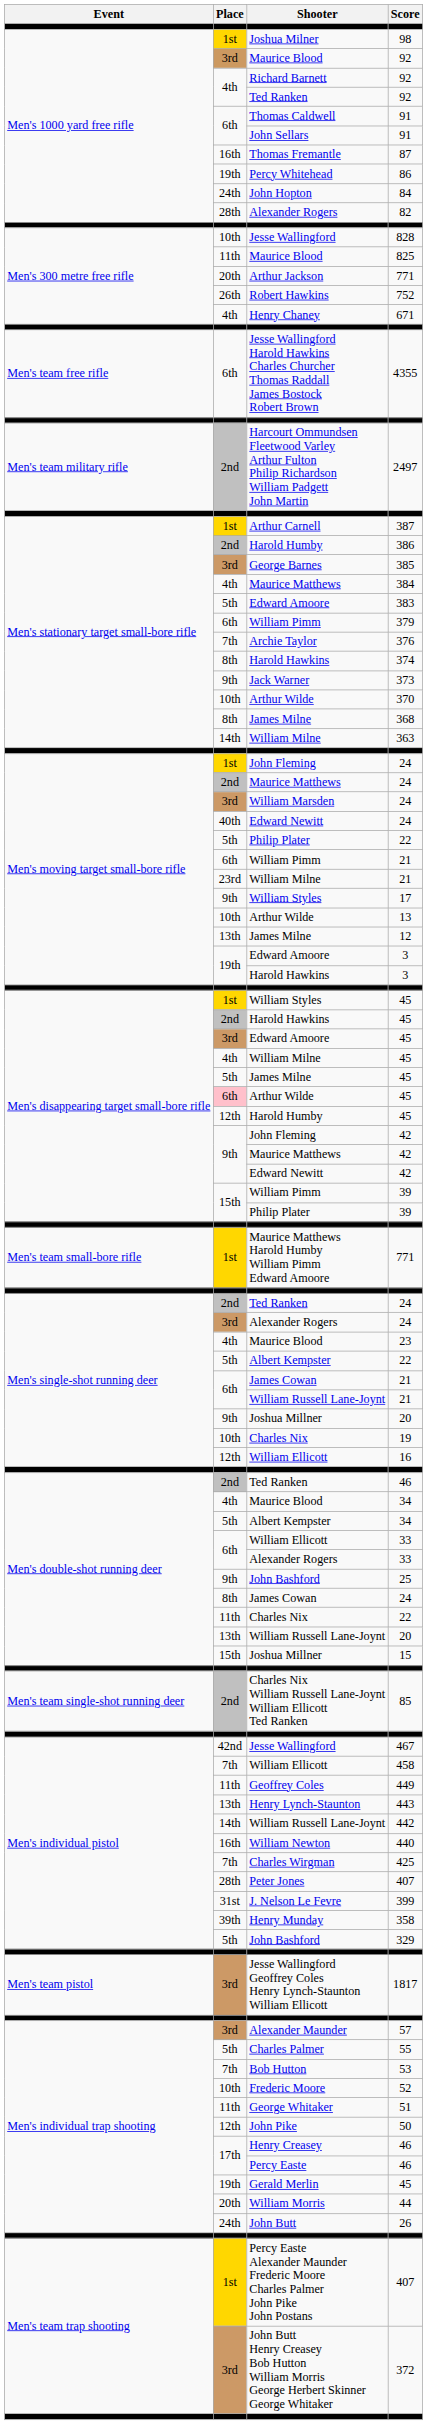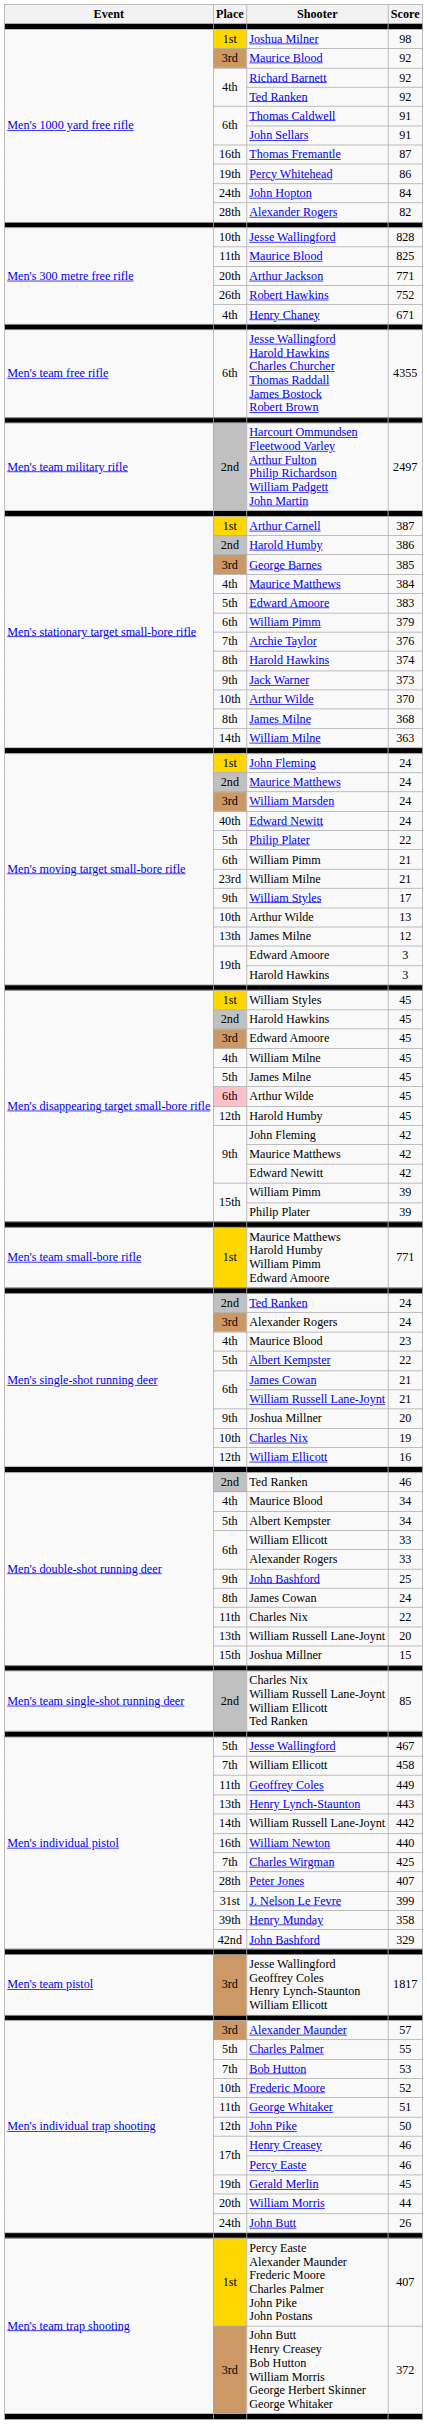 <table class=wikitable>
 <tr>
 <th>Event</th>
 <th>Place</th>
 <th>Shooter</th>
 <th>Score</th>
 </tr>
 <tr bgcolor=black>
 <td></td>
 <td></td>
 <td></td>
 <td></td>
 </tr>
 <tr>
 <td rowspan=10><a href='#'>Men's 1000 yard free rifle</a></td>
 <td bgcolor=gold align=center>1st</td>
 <td><a href='#'>Joshua Milner</a></td>
 <td align=center>98</td>
 </tr>
 <tr>
 <td bgcolor=cc996 align=center>3rd</td>
 <td><a href='#'>Maurice Blood</a></td>
 <td align=center>92</td>
 </tr>
 <tr>
 <td rowspan=2 align=center>4th</td>
 <td><a href='#'>Richard Barnett</a></td>
 <td align=center>92</td>
 </tr>
 <tr>
 <td><a href='#'>Ted Ranken</a></td>
 <td align=center>92</td>
 </tr>
 <tr>
 <td rowspan=2 align=center>6th</td>
 <td><a href='#'>Thomas Caldwell</a></td>
 <td align=center>91</td>
 </tr>
 <tr>
 <td><a href='#'>John Sellars</a></td>
 <td align=center>91</td>
 </tr>
 <tr>
 <td align=center>16th</td>
 <td><a href='#'>Thomas Fremantle</a></td>
 <td align=center>87</td>
 </tr>
 <tr>
 <td align=center>19th</td>
 <td><a href='#'>Percy Whitehead</a></td>
 <td align=center>86</td>
 </tr>
 <tr>
 <td align=center>24th</td>
 <td><a href='#'>John Hopton</a></td>
 <td align=center>84</td>
 </tr>
 <tr>
 <td align=center>28th</td>
 <td><a href='#'>Alexander Rogers</a></td>
 <td align=center>82</td>
 </tr>
 <tr bgcolor=black>
 <td></td>
 <td></td>
 <td></td>
 <td></td>
 </tr>
 <tr>
 <td rowspan=5><a href='#'>Men's 300 metre free rifle</a></td>
 <td align=center>10th</td>
 <td><a href='#'>Jesse Wallingford</a></td>
 <td align=center>828</td>
 </tr>
 <tr>
 <td align=center>11th</td>
 <td><a href='#'>Maurice Blood</a></td>
 <td align=center>825</td>
 </tr>
 <tr>
 <td align=center>20th</td>
 <td><a href='#'>Arthur Jackson</a></td>
 <td align=center>771</td>
 </tr>
 <tr>
 <td align=center>26th</td>
 <td><a href='#'>Robert Hawkins</a></td>
 <td align=center>752</td>
 </tr>
 <tr>
 <td align=center>4th</td>
 <td><a href='#'>Henry Chaney</a></td>
 <td align=center>671</td>
 </tr>
 <tr bgcolor=black>
 <td></td>
 <td></td>
 <td></td>
 <td></td>
 </tr>
 <tr>
 <td><a href='#'>Men's team free rifle</a></td>
 <td align=center>6th</td>
 <td><a href='#'>Jesse Wallingford</a> <br> <a href='#'>Harold Hawkins</a> <br> <a href='#'>Charles Churcher</a> <br> <a href='#'>Thomas Raddall</a> <br> <a href='#'>James Bostock</a> <br> <a href='#'>Robert Brown</a></td>
 <td align=center>4355</td>
 </tr>
 <tr bgcolor=black>
 <td></td>
 <td></td>
 <td></td>
 <td></td>
 </tr>
 <tr>
 <td><a href='#'>Men's team military rifle</a></td>
 <td bgcolor=silver align=center>2nd</td>
 <td><a href='#'>Harcourt Ommundsen</a> <br> <a href='#'>Fleetwood Varley</a> <br> <a href='#'>Arthur Fulton</a> <br> <a href='#'>Philip Richardson</a> <br> <a href='#'>William Padgett</a> <br> <a href='#'>John Martin</a></td>
 <td align=center>2497</td>
 </tr>
 <tr bgcolor=black>
 <td></td>
 <td></td>
 <td></td>
 <td></td>
 </tr>
 <tr>
 <td rowspan=12><a href='#'>Men's stationary target small-bore rifle</a></td>
 <td bgcolor=gold align=center>1st</td>
 <td><a href='#'>Arthur Carnell</a></td>
 <td align=center>387</td>
 </tr>
 <tr>
 <td bgcolor=silver align=center>2nd</td>
 <td><a href='#'>Harold Humby</a></td>
 <td align=center>386</td>
 </tr>
 <tr>
 <td bgcolor=cc9966 align=center>3rd</td>
 <td><a href='#'>George Barnes</a></td>
 <td align=center>385</td>
 </tr>
 <tr>
 <td align=center>4th</td>
 <td><a href='#'>Maurice Matthews</a></td>
 <td align=center>384</td>
 </tr>
 <tr>
 <td align=center>5th</td>
 <td><a href='#'>Edward Amoore</a></td>
 <td align=center>383</td>
 </tr>
 <tr>
 <td align=center>6th</td>
 <td><a href='#'>William Pimm</a></td>
 <td align=center>379</td>
 </tr>
 <tr>
 <td align=center>7th</td>
 <td><a href='#'>Archie Taylor</a></td>
 <td align=center>376</td>
 </tr>
 <tr>
 <td align=center>8th</td>
 <td><a href='#'>Harold Hawkins</a></td>
 <td align=center>374</td>
 </tr>
 <tr>
 <td align=center>9th</td>
 <td><a href='#'>Jack Warner</a></td>
 <td align=center>373</td>
 </tr>
 <tr>
 <td align=center>10th</td>
 <td><a href='#'>Arthur Wilde</a></td>
 <td align=center>370</td>
 </tr>
 <tr>
 <td align=center>8th</td>
 <td><a href='#'>James Milne</a></td>
 <td align=center>368</td>
 </tr>
 <tr>
 <td align=center>14th</td>
 <td><a href='#'>William Milne</a></td>
 <td align=center>363</td>
 </tr>
 <tr bgcolor=black>
 <td></td>
 <td></td>
 <td></td>
 <td></td>
 </tr>
 <tr>
 <td rowspan=12><a href='#'>Men's moving target small-bore rifle</a></td>
 <td bgcolor=gold align=center>1st</td>
 <td><a href='#'>John Fleming</a></td>
 <td align=center>24</td>
 </tr>
 <tr>
 <td bgcolor=silver align=center>2nd</td>
 <td><a href='#'>Maurice Matthews</a></td>
 <td align=center>24</td>
 </tr>
 <tr>
 <td bgcolor=cc9966 align=center>3rd</td>
 <td><a href='#'>William Marsden</a></td>
 <td align=center>24</td>
 </tr>
 <tr>
 <td align=center>40th</td>
 <td><a href='#'>Edward Newitt</a></td>
 <td align=center>24</td>
 </tr>
 <tr>
 <td align=center>5th</td>
 <td><a href='#'>Philip Plater</a></td>
 <td align=center>22</td>
 </tr>
 <tr>
 <td align=center>6th</td>
 <td>William Pimm</td>
 <td align=center>21</td>
 </tr>
 <tr>
 <td align=center>23rd</td>
 <td>William Milne</td>
 <td align=center>21</td>
 </tr>
 <tr>
 <td align=center>9th</td>
 <td><a href='#'>William Styles</a></td>
 <td align=center>17</td>
 </tr>
 <tr>
 <td align=center>10th</td>
 <td>Arthur Wilde</td>
 <td align=center>13</td>
 </tr>
 <tr>
 <td align=center>13th</td>
 <td>James Milne</td>
 <td align=center>12</td>
 </tr>
 <tr>
 <td rowspan=2 align=center>19th</td>
 <td>Edward Amoore</td>
 <td align=center>3</td>
 </tr>
 <tr>
 <td>Harold Hawkins</td>
 <td align=center>3</td>
 </tr>
 <tr bgcolor=black>
 <td></td>
 <td></td>
 <td></td>
 <td></td>
 </tr>
 <tr>
 <td rowspan=12><a href='#'>Men's disappearing target small-bore rifle</a></td>
 <td bgcolor=gold align=center>1st</td>
 <td>William Styles</td>
 <td align=center>45</td>
 </tr>
 <tr>
 <td bgcolor=silver align=center>2nd</td>
 <td>Harold Hawkins</td>
 <td align=center>45</td>
 </tr>
 <tr>
 <td bgcolor=cc9966 align=center>3rd</td>
 <td>Edward Amoore</td>
 <td align=center>45</td>
 </tr>
 <tr>
 <td align=center>4th</td>
 <td>William Milne</td>
 <td align=center>45</td>
 </tr>
 <tr>
 <td align=center>5th</td>
 <td>James Milne</td>
 <td align=center>45</td>
 </tr>
 <tr>
 <td align=center style="background: pink;">6th</td>
 <td>Arthur Wilde</td>
 <td align=center>45</td>
 </tr>
 <tr>
 <td align=center>12th</td>
 <td>Harold Humby</td>
 <td align=center>45</td>
 </tr>
 <tr>
 <td rowspan=3 align=center>9th</td>
 <td>John Fleming</td>
 <td align=center>42</td>
 </tr>
 <tr>
 <td>Maurice Matthews</td>
 <td align=center>42</td>
 </tr>
 <tr>
 <td>Edward Newitt</td>
 <td align=center>42</td>
 </tr>
 <tr>
 <td rowspan=2 align=center>15th</td>
 <td>William Pimm</td>
 <td align=center>39</td>
 </tr>
 <tr>
 <td>Philip Plater</td>
 <td align=center>39</td>
 </tr>
 <tr bgcolor=black>
 <td></td>
 <td></td>
 <td></td>
 <td></td>
 </tr>
 <tr>
 <td><a href='#'>Men's team small-bore rifle</a></td>
 <td bgcolor=gold align=center>1st</td>
 <td>Maurice Matthews <br> Harold Humby <br> William Pimm <br> Edward Amoore</td>
 <td align=center>771</td>
 </tr>
 <tr bgcolor=black>
 <td></td>
 <td></td>
 <td></td>
 <td></td>
 </tr>
 <tr>
 <td rowspan=9><a href='#'>Men's single-shot running deer</a></td>
 <td bgcolor=silver align=center>2nd</td>
 <td><a href='#'>Ted Ranken</a></td>
 <td align=center>24</td>
 </tr>
 <tr>
 <td bgcolor=cc9966 align=center>3rd</td>
 <td>Alexander Rogers</td>
 <td align=center>24</td>
 </tr>
 <tr>
 <td align=center>4th</td>
 <td>Maurice Blood</td>
 <td align=center>23</td>
 </tr>
 <tr>
 <td align=center>5th</td>
 <td><a href='#'>Albert Kempster</a></td>
 <td align=center>22</td>
 </tr>
 <tr>
 <td rowspan=2 align=center>6th</td>
 <td><a href='#'>James Cowan</a></td>
 <td align=center>21</td>
 </tr>
 <tr>
 <td><a href='#'>William Russell Lane-Joynt</a></td>
 <td align=center>21</td>
 </tr>
 <tr>
 <td align=center>9th</td>
 <td>Joshua Millner</td>
 <td align=center>20</td>
 </tr>
 <tr>
 <td align=center>10th</td>
 <td><a href='#'>Charles Nix</a></td>
 <td align=center>19</td>
 </tr>
 <tr>
 <td align=center>12th</td>
 <td><a href='#'>William Ellicott</a></td>
 <td align=center>16</td>
 </tr>
 <tr bgcolor=black>
 <td></td>
 <td></td>
 <td></td>
 <td></td>
 </tr>
 <tr>
 <td rowspan=10><a href='#'>Men's double-shot running deer</a></td>
 <td bgcolor=silver align=center>2nd</td>
 <td>Ted Ranken</td>
 <td align=center>46</td>
 </tr>
 <tr>
 <td align=center>4th</td>
 <td>Maurice Blood</td>
 <td align=center>34</td>
 </tr>
 <tr>
 <td align=center>5th</td>
 <td>Albert Kempster</td>
 <td align=center>34</td>
 </tr>
 <tr>
 <td rowspan=2 align=center>6th</td>
 <td>William Ellicott</td>
 <td align=center>33</td>
 </tr>
 <tr>
 <td>Alexander Rogers</td>
 <td align=center>33</td>
 </tr>
 <tr>
 <td align=center>9th</td>
 <td><a href='#'>John Bashford</a></td>
 <td align=center>25</td>
 </tr>
 <tr>
 <td align=center>8th</td>
 <td>James Cowan</td>
 <td align=center>24</td>
 </tr>
 <tr>
 <td align=center>11th</td>
 <td>Charles Nix</td>
 <td align=center>22</td>
 </tr>
 <tr>
 <td align=center>13th</td>
 <td>William Russell Lane-Joynt</td>
 <td align=center>20</td>
 </tr>
 <tr>
 <td align=center>15th</td>
 <td>Joshua Millner</td>
 <td align=center>15</td>
 </tr>
 <tr bgcolor=black>
 <td></td>
 <td></td>
 <td></td>
 <td></td>
 </tr>
 <tr>
 <td><a href='#'>Men's team single-shot running deer</a></td>
 <td bgcolor=silver align=center>2nd</td>
 <td>Charles Nix <br> William Russell Lane-Joynt <br> William Ellicott <br> Ted Ranken</td>
 <td align=center>85</td>
 </tr>
 <tr bgcolor=black>
 <td></td>
 <td></td>
 <td></td>
 <td></td>
 </tr>
 <tr>
 <td rowspan=11><a href='#'>Men's individual pistol</a></td>
-<td align=center>42nd</td>
+<td align=center>5th</td>
 <td><a href='#'>Jesse Wallingford</a></td>
 <td align=center>467</td>
 </tr>
 <tr>
 <td align=center>7th</td>
 <td>William Ellicott</td>
 <td align=center>458</td>
 </tr>
 <tr>
 <td align=center>11th</td>
 <td><a href='#'>Geoffrey Coles</a></td>
 <td align=center>449</td>
 </tr>
 <tr>
 <td align=center>13th</td>
 <td><a href='#'>Henry Lynch-Staunton</a></td>
 <td align=center>443</td>
 </tr>
 <tr>
 <td align=center>14th</td>
 <td>William Russell Lane-Joynt</td>
 <td align=center>442</td>
 </tr>
 <tr>
 <td align=center>16th</td>
 <td><a href='#'>William Newton</a></td>
 <td align=center>440</td>
 </tr>
 <tr>
 <td align=center>7th</td>
 <td><a href='#'>Charles Wirgman</a></td>
 <td align=center>425</td>
 </tr>
 <tr>
 <td align=center>28th</td>
 <td><a href='#'>Peter Jones</a></td>
 <td align=center>407</td>
 </tr>
 <tr>
 <td align=center>31st</td>
 <td><a href='#'>J. Nelson Le Fevre</a></td>
 <td align=center>399</td>
 </tr>
 <tr>
 <td align=center>39th</td>
 <td><a href='#'>Henry Munday</a></td>
 <td align=center>358</td>
 </tr>
 <tr>
-<td align=center>5th</td>
+<td align=center>42nd</td>
 <td><a href='#'>John Bashford</a></td>
 <td align=center>329</td>
 </tr>
 <tr bgcolor=black>
 <td></td>
 <td></td>
 <td></td>
 <td></td>
 </tr>
 <tr>
 <td><a href='#'>Men's team pistol</a></td>
 <td bgcolor=cc9966 align=center>3rd</td>
 <td>Jesse Wallingford <br> Geoffrey Coles <br> Henry Lynch-Staunton <br> William Ellicott</td>
 <td align=center>1817</td>
 </tr>
 <tr bgcolor=black>
 <td></td>
 <td></td>
 <td></td>
 <td></td>
 </tr>
 <tr>
 <td rowspan=11><a href='#'>Men's individual trap shooting</a></td>
 <td bgcolor=cc9966 align=center>3rd</td>
 <td><a href='#'>Alexander Maunder</a></td>
 <td align=center>57</td>
 </tr>
 <tr>
 <td align=center>5th</td>
 <td><a href='#'>Charles Palmer</a></td>
 <td align=center>55</td>
 </tr>
 <tr>
 <td align=center>7th</td>
 <td><a href='#'>Bob Hutton</a></td>
 <td align=center>53</td>
 </tr>
 <tr>
 <td align=center>10th</td>
 <td><a href='#'>Frederic Moore</a></td>
 <td align=center>52</td>
 </tr>
 <tr>
 <td align=center>11th</td>
 <td><a href='#'>George Whitaker</a></td>
 <td align=center>51</td>
 </tr>
 <tr>
 <td align=center>12th</td>
 <td><a href='#'>John Pike</a></td>
 <td align=center>50</td>
 </tr>
 <tr>
 <td rowspan=2 align=center>17th</td>
 <td><a href='#'>Henry Creasey</a></td>
 <td align=center>46</td>
 </tr>
 <tr>
 <td><a href='#'>Percy Easte</a></td>
 <td align=center>46</td>
 </tr>
 <tr>
 <td align=center>19th</td>
 <td><a href='#'>Gerald Merlin</a></td>
 <td align=center>45</td>
 </tr>
 <tr>
 <td align=center>20th</td>
 <td><a href='#'>William Morris</a></td>
 <td align=center>44</td>
 </tr>
 <tr>
 <td align=center>24th</td>
 <td><a href='#'>John Butt</a></td>
 <td align=center>26</td>
 </tr>
 <tr bgcolor=black>
 <td></td>
 <td></td>
 <td></td>
 <td></td>
 </tr>
 <tr>
 <td rowspan=2><a href='#'>Men's team trap shooting</a></td>
 <td bgcolor=gold align=center>1st</td>
 <td>Percy Easte <br> Alexander Maunder <br> Frederic Moore <br> Charles Palmer <br> John Pike <br> John Postans</td>
 <td align=center>407</td>
 </tr>
 <tr>
 <td bgcolor=cc9966 align=center>3rd</td>
 <td>John Butt <br> Henry Creasey <br> Bob Hutton <br> William Morris <br> George Herbert Skinner <br> George Whitaker</td>
 <td align=center>372</td>
 </tr>
 <tr bgcolor=black>
 <td></td>
 <td></td>
 <td></td>
 <td></td>
 </tr>
 </table>
